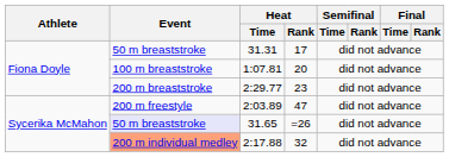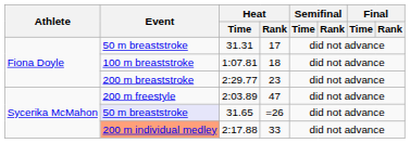 <table class=wikitable style="font-size:90%">
 <tr>
 <th rowspan="2">Athlete</th>
 <th rowspan="2">Event</th>
 <th colspan="2">Heat</th>
 <th colspan="2">Semifinal</th>
 <th colspan="2">Final</th>
 </tr>
 <tr style="font-size:95%">
 <th>Time</th>
 <th>Rank</th>
 <th>Time</th>
 <th>Rank</th>
 <th>Time</th>
 <th>Rank</th>
 </tr>
 <tr align=center>
 <td align=left rowspan=3><a href='#'>Fiona Doyle</a></td>
 <td align=left><a href='#'>50 m breaststroke</a></td>
 <td>31.31</td>
 <td>17</td>
 <td colspan=4>did not advance</td>
 </tr>
 <tr align=center>
 <td align=left><a href='#'>100 m breaststroke</a></td>
 <td>1:07.81</td>
-<td>20</td>
+<td>18</td>
 <td colspan=4>did not advance</td>
 </tr>
 <tr align=center>
 <td align=left><a href='#'>200 m breaststroke</a></td>
 <td>2:29.77</td>
 <td>23</td>
 <td colspan=4>did not advance</td>
 </tr>
 <tr align=center>
 <td align=left rowspan=3><a href='#'>Sycerika McMahon</a></td>
 <td align=left><a href='#'>200 m freestyle</a></td>
 <td>2:03.89</td>
 <td>47</td>
 <td colspan=4>did not advance</td>
 </tr>
 <tr align=center>
 <td align=left style="background: lavender;"><a href='#'>50 m breaststroke</a></td>
 <td>31.65</td>
 <td>=26</td>
 <td colspan=4>did not advance</td>
 </tr>
 <tr align=center>
 <td align=left style="background: lightsalmon;"><a href='#'>200 m individual medley</a></td>
 <td>2:17.88</td>
-<td>32</td>
+<td>33</td>
 <td colspan=4>did not advance</td>
 </tr>
 </table>
